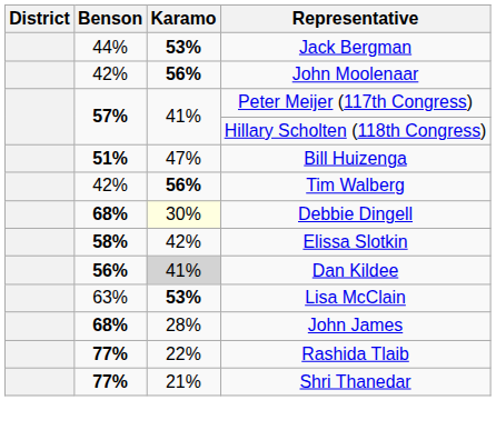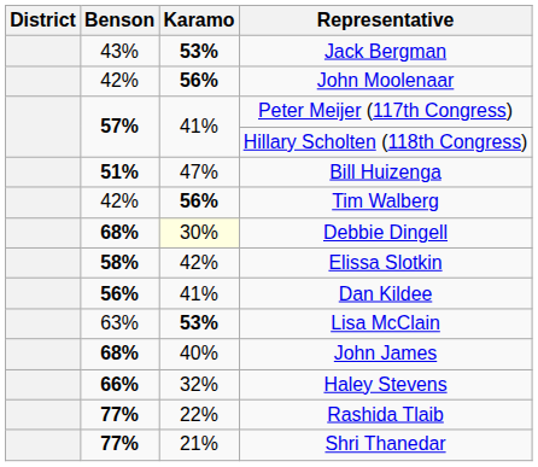 <table class=wikitable>
 <tr>
 <th>District</th>
 <th>Benson</th>
 <th>Karamo</th>
 <th>Representative</th>
 </tr>
 <tr align=center>
 <th></th>
-<td>44%</td>
+<td>43%</td>
 <td><strong>53%</strong></td>
 <td><a href='#'>Jack Bergman</a></td>
 </tr>
 <tr align=center>
 <th></th>
 <td>42%</td>
 <td><strong>56%</strong></td>
 <td><a href='#'>John Moolenaar</a></td>
 </tr>
 <tr align=center>
 <th rowspan=2 ></th>
 <td rowspan=2><strong>57%</strong></td>
 <td rowspan=2>41%</td>
 <td><a href='#'>Peter Meijer</a> (<a href='#'>117th Congress</a>)</td>
 </tr>
 <tr align=center>
 <td><a href='#'>Hillary Scholten</a> (<a href='#'>118th Congress</a>)</td>
 </tr>
 <tr align=center>
 <th></th>
 <td><strong>51%</strong></td>
 <td>47%</td>
 <td><a href='#'>Bill Huizenga</a></td>
 </tr>
 <tr align=center>
 <th></th>
 <td>42%</td>
 <td><strong>56%</strong></td>
 <td><a href='#'>Tim Walberg</a></td>
 </tr>
 <tr align=center>
 <th></th>
 <td><strong>68%</strong></td>
 <td style="background: lightyellow;">30%</td>
 <td><a href='#'>Debbie Dingell</a></td>
 </tr>
 <tr align=center>
 <th></th>
 <td><strong>58%</strong></td>
 <td>42%</td>
 <td><a href='#'>Elissa Slotkin</a></td>
 </tr>
 <tr align=center>
 <th></th>
 <td><strong>56%</strong></td>
-<td style="background: lightgrey;">41%</td>
+<td>41%</td>
 <td><a href='#'>Dan Kildee</a></td>
 </tr>
 <tr align=center>
 <th></th>
 <td>63%</td>
 <td><strong>53%</strong></td>
 <td><a href='#'>Lisa McClain</a></td>
 </tr>
 <tr align=center>
 <th></th>
 <td><strong>68%</strong></td>
-<td>28%</td>
+<td>40%</td>
 <td><a href='#'>John James</a></td>
+</tr>
+<tr align=center>
+<th></th>
+<td><strong>66%</strong></td>
+<td>32%</td>
+<td><a href='#'>Haley Stevens</a></td>
 </tr>
 <tr align=center>
 <th></th>
 <td><strong>77%</strong></td>
 <td>22%</td>
 <td><a href='#'>Rashida Tlaib</a></td>
 </tr>
 <tr align=center>
 <th></th>
 <td><strong>77%</strong></td>
 <td>21%</td>
 <td><a href='#'>Shri Thanedar</a></td>
 </tr>
 </table>
